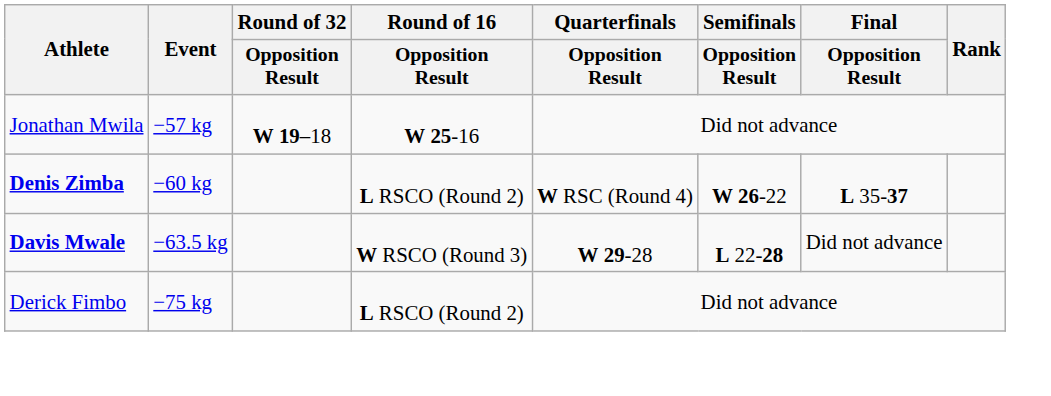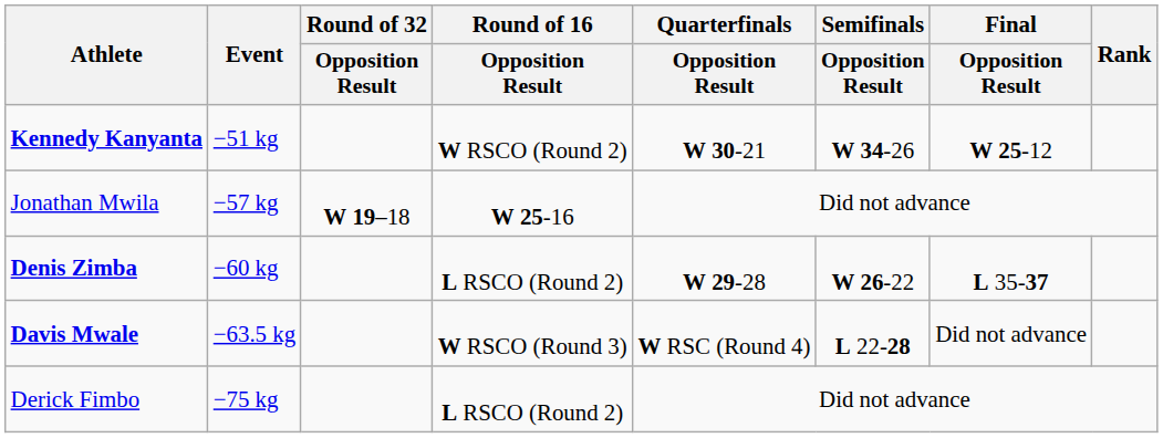 <table class="wikitable" style="font-size:90%;">
 <tr>
 <th rowspan=2>Athlete</th>
 <th rowspan=2>Event</th>
 <th>Round of 32</th>
 <th>Round of 16</th>
 <th>Quarterfinals</th>
 <th>Semifinals</th>
 <th>Final</th>
 <th rowspan=2>Rank</th>
 </tr>
 <tr style="font-size:95%">
 <th>Opposition<br>Result</th>
 <th>Opposition<br>Result</th>
 <th>Opposition<br>Result</th>
 <th>Opposition<br>Result</th>
 <th>Opposition<br>Result</th>
 </tr>
 <tr align=center>
+<td align=left><strong><a href='#'>Kennedy Kanyanta</a></strong></td>
+<td align=left><a href='#'>−51 kg</a></td>
+<td></td>
+<td><br><strong>W</strong> RSCO (Round 2)</td>
+<td><br><strong>W</strong> <strong>30</strong>-21</td>
+<td><br><strong>W</strong> <strong>34</strong>-26</td>
+<td><br><strong>W</strong> <strong>25</strong>-12</td>
+<td><strong></strong></td>
+</tr>
+<tr align=center>
 <td align=left><a href='#'>Jonathan Mwila</a></td>
 <td align=left><a href='#'>−57 kg</a></td>
 <td><br><strong>W</strong> <strong>19</strong>–18</td>
 <td><br><strong>W</strong> <strong>25</strong>-16</td>
 <td colspan=4>Did not advance</td>
 </tr>
 <tr align=center>
 <td align=left><strong><a href='#'>Denis Zimba</a></strong></td>
 <td align=left><a href='#'>−60 kg</a></td>
 <td></td>
 <td><br><strong>L</strong> RSCO (Round 2)</td>
-<td><br><strong>W</strong> RSC (Round 4)</td>
+<td><br><strong>W</strong> <strong>29</strong>-28</td>
 <td><br><strong>W</strong> <strong>26</strong>-22</td>
 <td><br><strong>L</strong> 35-<strong>37</strong></td>
 <td><strong></strong></td>
 </tr>
 <tr align=center>
 <td align=left><strong><a href='#'>Davis Mwale</a></strong></td>
 <td align=left><a href='#'>−63.5 kg</a></td>
 <td></td>
 <td><br><strong>W</strong> RSCO (Round 3)</td>
-<td><br><strong>W</strong> <strong>29</strong>-28</td>
+<td><br><strong>W</strong> RSC (Round 4)</td>
 <td><br><strong>L</strong> 22-<strong>28</strong></td>
 <td>Did not advance</td>
 <td><strong></strong></td>
 </tr>
 <tr align=center>
 <td align=left><a href='#'>Derick Fimbo</a></td>
 <td align=left><a href='#'>−75 kg</a></td>
 <td></td>
 <td><br><strong>L</strong> RSCO (Round 2)</td>
 <td colspan=4>Did not advance</td>
 </tr>
 </table>
